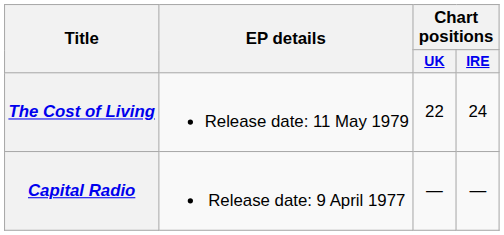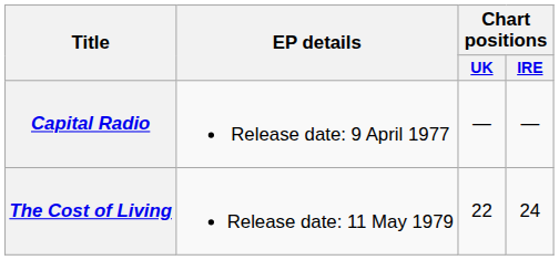 <table class="wikitable plainrowheaders" style="text-align:center">
 <tr>
 <th rowspan="2">Title</th>
 <th rowspan="2">EP details</th>
 <th colspan="2">Chart positions</th>
 </tr>
 <tr>
 <th style="width:35px;font-size:smaller"><a href='#'>UK</a><br></th>
 <th style="width:35px;font-size:smaller"><a href='#'>IRE</a><br></th>
 </tr>
 <tr>
+<th scope="row"><em><a href='#'>Capital Radio</a></em></th>
+<td><br><ul><li>Release date: 9 April 1977</li></ul></td>
+<td>—</td>
+<td>—</td>
+</tr>
+<tr>
 <th scope="row"><em><a href='#'>The Cost of Living</a></em></th>
 <td><br><ul><li>Release date: 11 May 1979</li></ul></td>
 <td>22</td>
 <td>24</td>
 </tr>
-<tr>
-<th scope="row"><em><a href='#'>Capital Radio</a></em></th>
-<td><br><ul><li>Release date: 9 April 1977</li></ul></td>
-<td>—</td>
-<td>—</td>
-</tr>
 </table>
